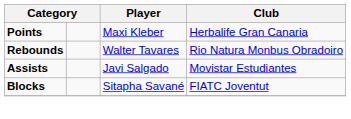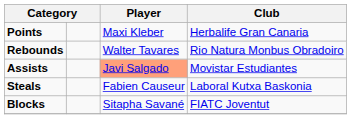 <table class="wikitable">
 <tr>
 <th colspan=2>Category</th>
 <th>Player</th>
 <th>Club</th>
 </tr>
 <tr>
 <td><strong>Points</strong></td>
 <td width=40></td>
 <td> <a href='#'>Maxi Kleber</a></td>
 <td><a href='#'>Herbalife Gran Canaria</a></td>
 </tr>
 <tr>
 <td><strong>Rebounds</strong></td>
 <td></td>
 <td> <a href='#'>Walter Tavares</a></td>
 <td><a href='#'>Rio Natura Monbus Obradoiro</a></td>
 </tr>
 <tr>
 <td><strong>Assists</strong></td>
 <td></td>
-<td> <a href='#'>Javi Salgado</a></td>
+<td style="background: lightsalmon;"> <a href='#'>Javi Salgado</a></td>
 <td><a href='#'>Movistar Estudiantes</a></td>
+</tr>
+<tr>
+<td><strong>Steals</strong></td>
+<td></td>
+<td> <a href='#'>Fabien Causeur</a></td>
+<td><a href='#'>Laboral Kutxa Baskonia</a></td>
 </tr>
 <tr>
 <td><strong>Blocks</strong></td>
 <td></td>
 <td> <a href='#'>Sitapha Savané</a></td>
 <td><a href='#'>FIATC Joventut</a></td>
 </tr>
 <tr>
 </tr>
 </table>
